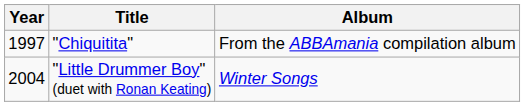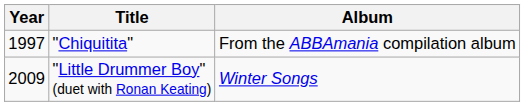 <table class="wikitable sortable">
 <tr>
 <th>Year</th>
 <th>Title</th>
 <th>Album</th>
 </tr>
 <tr>
 <td>1997</td>
 <td>"<a href='#'>Chiquitita</a>"</td>
 <td>From the <em><a href='#'>ABBAmania</a></em> compilation album</td>
 </tr>
 <tr>
-<td>2004</td>
+<td>2009</td>
 <td>"<a href='#'>Little Drummer Boy</a>"<br><small>(duet with <a href='#'>Ronan Keating</a>)</small></td>
 <td><em><a href='#'>Winter Songs</a></em></td>
 </tr>
 </table>
